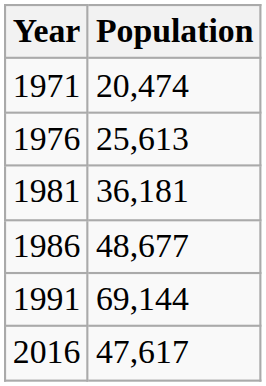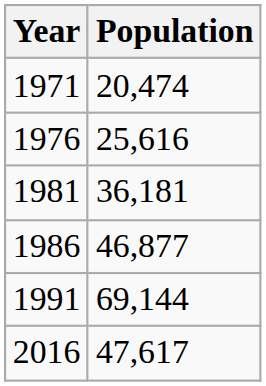 <table class="wikitable">
 <tr>
 <th>Year</th>
 <th>Population</th>
 </tr>
 <tr>
 <td>1971</td>
 <td>20,474</td>
 </tr>
 <tr>
 <td>1976</td>
-<td>25,613</td>
+<td>25,616</td>
 </tr>
 <tr>
 <td>1981</td>
 <td>36,181</td>
 </tr>
 <tr>
 <td>1986</td>
-<td>48,677</td>
+<td>46,877</td>
 </tr>
 <tr>
 <td>1991</td>
 <td>69,144</td>
 </tr>
 <tr>
 <td>2016</td>
 <td>47,617</td>
 </tr>
 </table>
